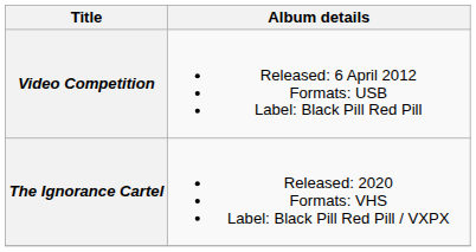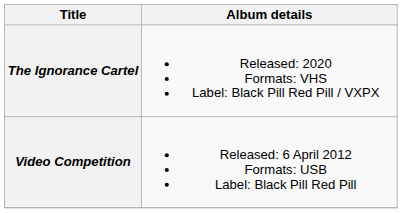 <table class="wikitable plainrowheaders" style="text-align:center;">
 <tr>
 <th scope="col" style="width:10em;">Title</th>
 <th scope="col" style="width:19em;">Album details</th>
 </tr>
 <tr>
+<th scope="row"><em>The Ignorance Cartel</em></th>
+<td><br><ul><li>Released: 2020</li><li>Formats: VHS</li><li>Label: Black Pill Red Pill / VXPX</li></ul></td>
+</tr>
+<tr>
 <th scope="row"><em>Video Competition</em></th>
 <td><br><ul><li>Released: 6 April 2012</li><li>Formats: USB</li><li>Label: Black Pill Red Pill</li></ul></td>
 </tr>
 <tr>
-<th scope="row"><em>The Ignorance Cartel</em></th>
-<td><br><ul><li>Released: 2020</li><li>Formats: VHS</li><li>Label: Black Pill Red Pill / VXPX</li></ul></td>
-</tr>
-<tr>
 </tr>
 </table>
